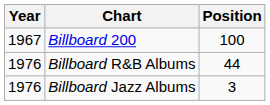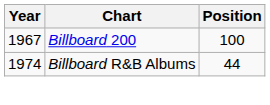 <table class="wikitable">
 <tr>
 <th>Year</th>
 <th>Chart</th>
 <th>Position</th>
 </tr>
 <tr>
 <td>1967</td>
 <td><a href='#'><em>Billboard</em> 200</a></td>
 <td style="text-align:center;">100</td>
 </tr>
 <tr>
-<td>1976</td>
+<td>1974</td>
 <td><em>Billboard</em> R&B Albums</td>
 <td style="text-align:center;">44</td>
 </tr>
-<tr>
-<td>1976</td>
-<td><em>Billboard</em> Jazz Albums</td>
-<td style="text-align:center;">3</td>
-</tr>
 </table>
